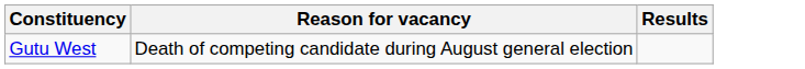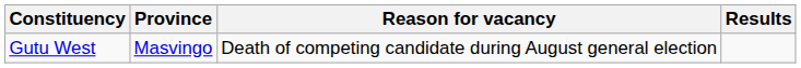 <table class="wikitable sortable">
 <tr>
 <th>Constituency</th>
+<th>Province</th>
 <th>Reason for vacancy</th>
 <th>Results</th>
 </tr>
 <tr>
 <td><a href='#'>Gutu West</a></td>
+<td><a href='#'>Masvingo</a></td>
 <td>Death of competing candidate during August general election</td>
 <td></td>
 </tr>
 </table>
